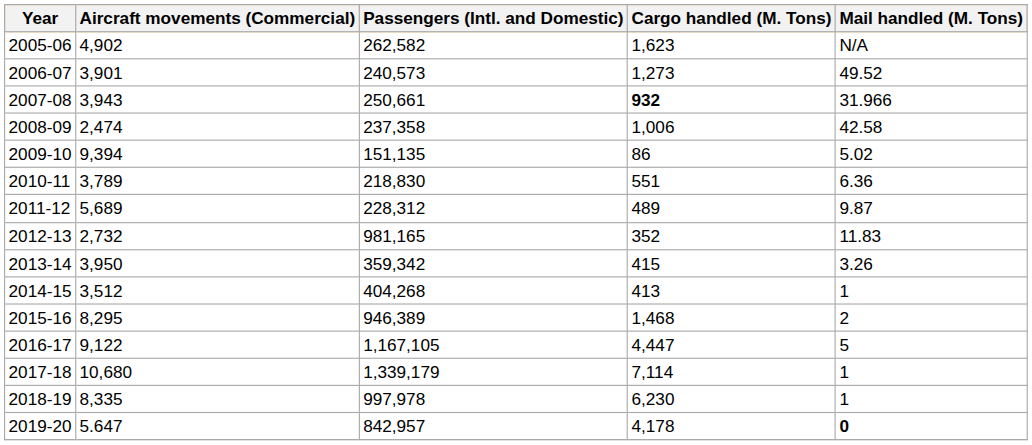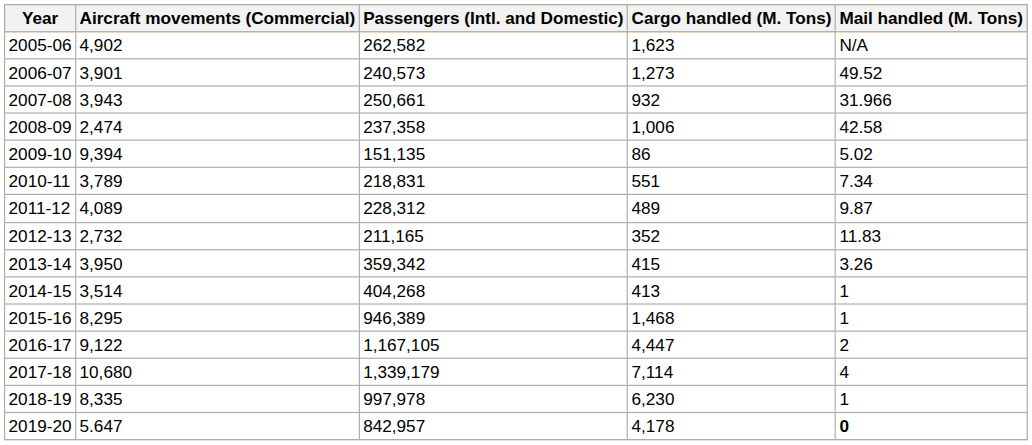 <table class="wikitable" style="background:white; font-size:95%;">
 <tr style="background:#ef8f0f; text-align:center;">
 <th>Year</th>
 <th>Aircraft movements (Commercial)</th>
 <th>Passengers (Intl. and Domestic)</th>
 <th>Cargo handled (M. Tons)</th>
 <th>Mail handled (M. Tons)</th>
 </tr>
 <tr>
 <td>2005-06</td>
 <td>4,902</td>
 <td>262,582</td>
 <td>1,623</td>
 <td>N/A</td>
 </tr>
 <tr>
 <td>2006-07</td>
 <td>3,901</td>
 <td>240,573</td>
 <td>1,273</td>
 <td>49.52</td>
 </tr>
 <tr>
 <td>2007-08</td>
 <td>3,943</td>
 <td>250,661</td>
-<td><strong>932</strong></td>
+<td>932</td>
 <td>31.966</td>
 </tr>
 <tr>
 <td>2008-09</td>
 <td>2,474</td>
 <td>237,358</td>
 <td>1,006</td>
 <td>42.58</td>
 </tr>
 <tr>
 <td>2009-10</td>
 <td>9,394</td>
 <td>151,135</td>
 <td>86</td>
 <td>5.02</td>
 </tr>
 <tr>
 <td>2010-11</td>
 <td>3,789</td>
-<td>218,830</td>
+<td>218,831</td>
 <td>551</td>
-<td>6.36</td>
+<td>7.34</td>
 </tr>
 <tr>
 <td>2011-12</td>
-<td>5,689</td>
+<td>4,089</td>
 <td>228,312</td>
 <td>489</td>
 <td>9.87</td>
 </tr>
 <tr>
 <td>2012-13</td>
 <td>2,732</td>
-<td>981,165</td>
+<td>211,165</td>
 <td>352</td>
 <td>11.83</td>
 </tr>
 <tr>
 <td>2013-14</td>
 <td>3,950</td>
 <td>359,342</td>
 <td>415</td>
 <td>3.26</td>
 </tr>
 <tr>
 <td>2014-15</td>
-<td>3,512</td>
+<td>3,514</td>
 <td>404,268</td>
 <td>413</td>
 <td>1</td>
 </tr>
 <tr>
 <td>2015-16</td>
 <td>8,295</td>
 <td>946,389</td>
 <td>1,468</td>
-<td>2</td>
+<td>1</td>
 </tr>
 <tr>
 <td>2016-17</td>
 <td>9,122</td>
 <td>1,167,105</td>
 <td>4,447</td>
-<td>5</td>
+<td>2</td>
 </tr>
 <tr>
 <td>2017-18</td>
 <td>10,680</td>
 <td>1,339,179</td>
 <td>7,114</td>
-<td>1</td>
+<td>4</td>
 </tr>
 <tr>
 <td>2018-19</td>
 <td>8,335</td>
 <td>997,978</td>
 <td>6,230</td>
 <td>1</td>
 </tr>
 <tr>
 <td>2019-20</td>
 <td>5.647</td>
 <td>842,957</td>
 <td>4,178</td>
 <td><strong>0</strong></td>
 </tr>
 <tr>
 </tr>
 </table>
